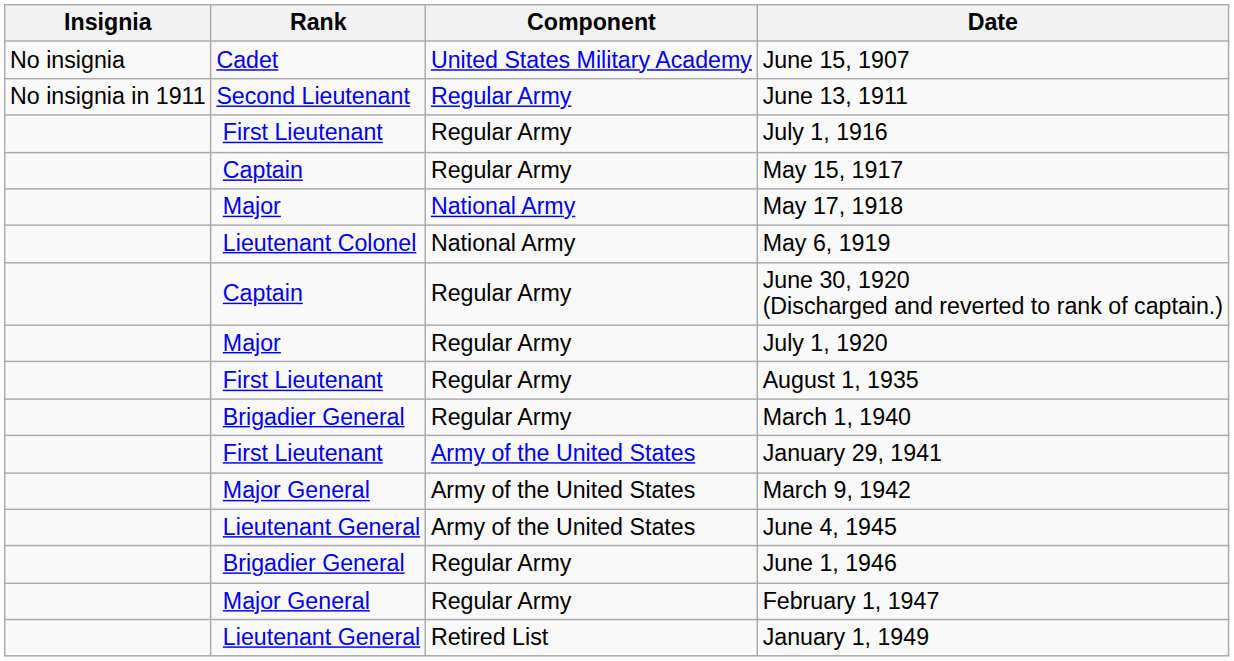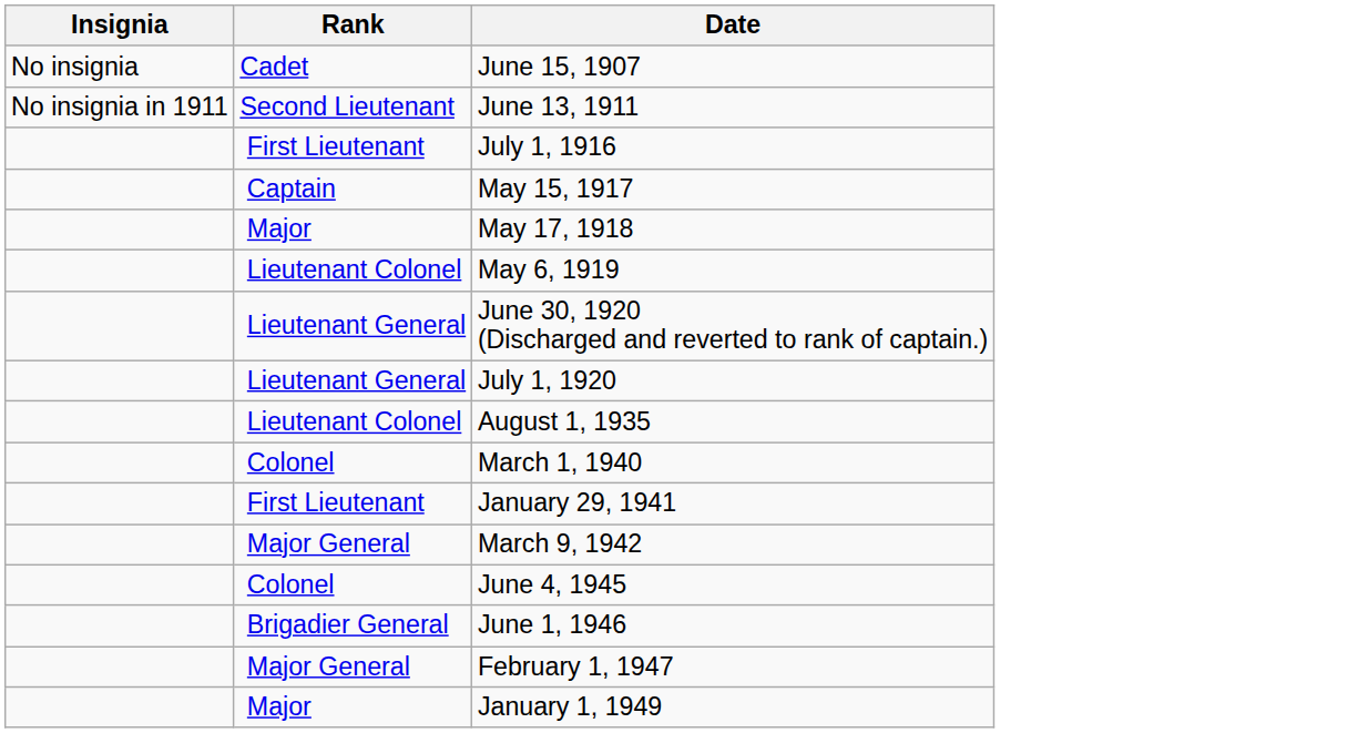 <table class="wikitable">
 <tr>
 <th>Insignia</th>
 <th>Rank</th>
-<th>Component</th>
 <th>Date</th>
 </tr>
 <tr>
 <td>No insignia</td>
 <td><a href='#'>Cadet</a></td>
-<td><a href='#'>United States Military Academy</a></td>
 <td>June 15, 1907</td>
 </tr>
 <tr>
 <td> No insignia in 1911</td>
 <td><a href='#'>Second Lieutenant</a></td>
-<td><a href='#'>Regular Army</a></td>
 <td>June 13, 1911</td>
 </tr>
 <tr>
 <td></td>
 <td> <a href='#'>First Lieutenant</a></td>
-<td>Regular Army</td>
 <td>July 1, 1916</td>
 </tr>
 <tr>
 <td></td>
 <td> <a href='#'>Captain</a></td>
-<td>Regular Army</td>
 <td>May 15, 1917</td>
 </tr>
 <tr>
 <td></td>
 <td> <a href='#'>Major</a></td>
-<td><a href='#'>National Army</a></td>
 <td>May 17, 1918</td>
 </tr>
 <tr>
 <td></td>
 <td> <a href='#'>Lieutenant Colonel</a></td>
-<td>National Army</td>
 <td>May 6, 1919</td>
 </tr>
 <tr>
 <td></td>
-<td> <a href='#'>Captain</a></td>
-<td>Regular Army</td>
+<td> <a href='#'>Lieutenant General</a></td>
 <td>June 30, 1920 <br>(Discharged and reverted to rank of captain.)</td>
 </tr>
 <tr>
 <td></td>
-<td> <a href='#'>Major</a></td>
-<td>Regular Army</td>
+<td> <a href='#'>Lieutenant General</a></td>
 <td>July 1, 1920</td>
 </tr>
 <tr>
 <td></td>
-<td> <a href='#'>First Lieutenant</a></td>
-<td>Regular Army</td>
+<td> <a href='#'>Lieutenant Colonel</a></td>
 <td>August 1, 1935</td>
 </tr>
 <tr>
 <td></td>
-<td> <a href='#'>Brigadier General</a></td>
-<td>Regular Army</td>
+<td> <a href='#'>Colonel</a></td>
 <td>March 1, 1940</td>
 </tr>
 <tr>
 <td></td>
 <td> <a href='#'>First Lieutenant</a></td>
-<td><a href='#'>Army of the United States</a></td>
 <td>January 29, 1941</td>
 </tr>
 <tr>
 <td></td>
 <td> <a href='#'>Major General</a></td>
-<td>Army of the United States</td>
 <td>March 9, 1942</td>
 </tr>
 <tr>
 <td></td>
-<td> <a href='#'>Lieutenant General</a></td>
-<td>Army of the United States</td>
+<td> <a href='#'>Colonel</a></td>
 <td>June 4, 1945</td>
 </tr>
 <tr>
 <td></td>
 <td> <a href='#'>Brigadier General</a></td>
-<td>Regular Army</td>
 <td>June 1, 1946</td>
 </tr>
 <tr>
 <td></td>
 <td> <a href='#'>Major General</a></td>
-<td>Regular Army</td>
 <td>February 1, 1947</td>
 </tr>
 <tr>
 <td></td>
-<td> <a href='#'>Lieutenant General</a></td>
-<td>Retired List</td>
+<td> <a href='#'>Major</a></td>
 <td>January 1, 1949</td>
 </tr>
 </table>
